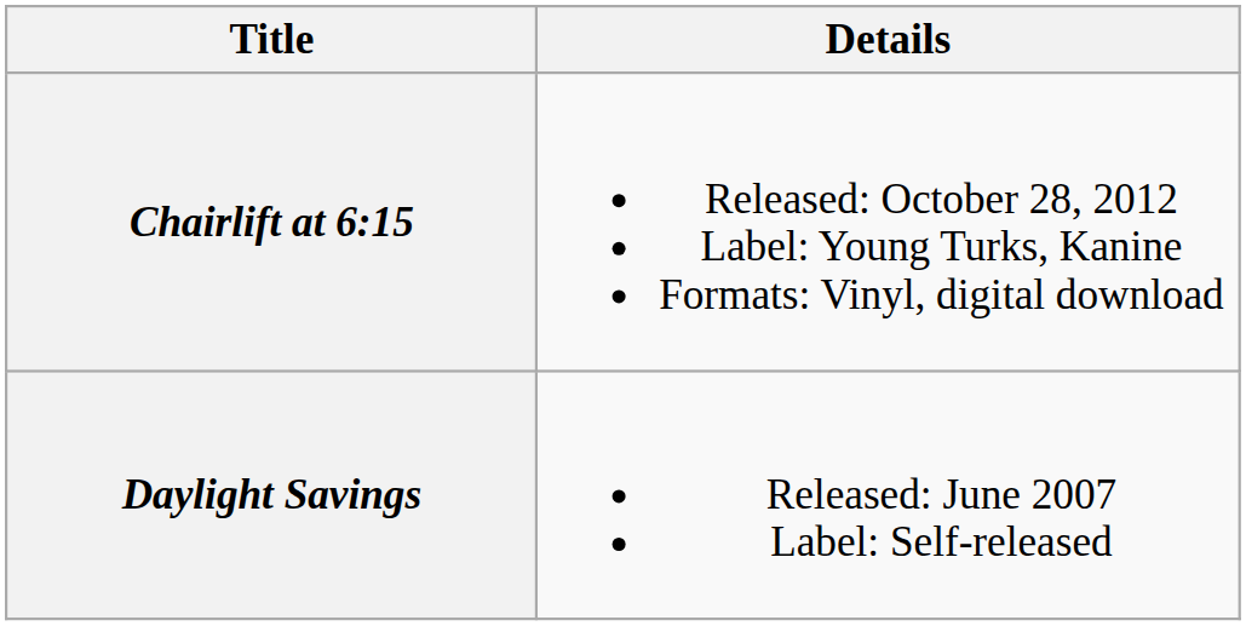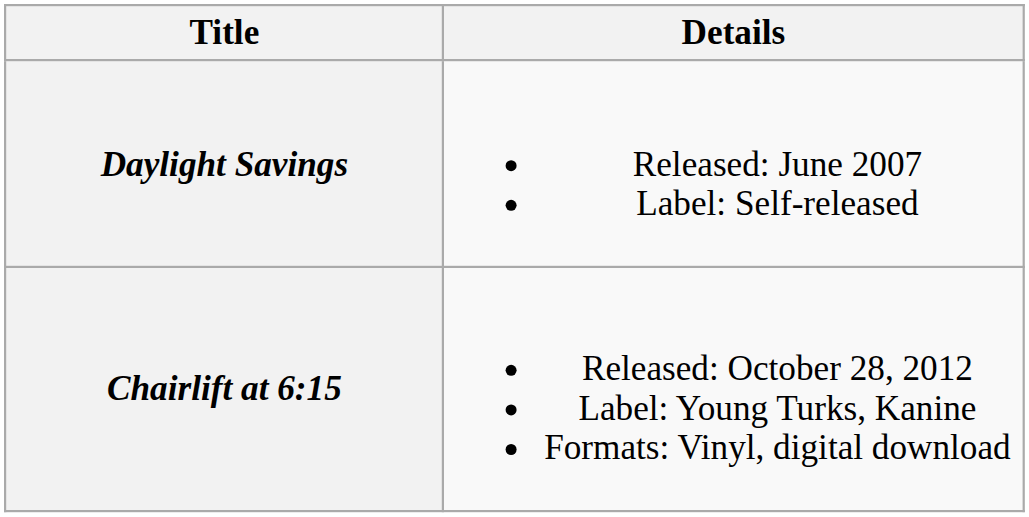 <table class="wikitable plainrowheaders" style="text-align:center;" border="1">
 <tr>
 <th scope="col" rowspan="1" style="width:12em;">Title</th>
 <th scope="col" rowspan="1" style="width:16em;">Details</th>
 </tr>
 <tr>
+<th scope="row"><em>Daylight Savings</em></th>
+<td><br><ul><li>Released: June 2007</li><li>Label: Self-released</li></ul></td>
+</tr>
+<tr>
 <th scope="row"><em>Chairlift at 6:15</em></th>
 <td><br><ul><li>Released: October 28, 2012</li><li>Label: Young Turks, Kanine</li><li>Formats: Vinyl, digital download</li></ul></td>
 </tr>
-<tr>
-<th scope="row"><em>Daylight Savings</em></th>
-<td><br><ul><li>Released: June 2007</li><li>Label: Self-released</li></ul></td>
-</tr>
 </table>
